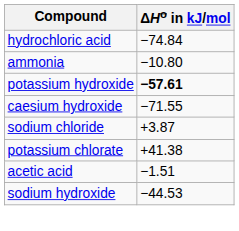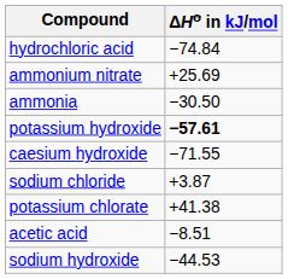 <table class="wikitable">
 <tr>
 <th>Compound</th>
 <th>Δ<em>H</em><sup><s>o</s></sup> in <a href='#'>kJ</a>/<a href='#'>mol</a></th>
 </tr>
 <tr>
 <td><a href='#'>hydrochloric acid</a></td>
 <td>−74.84</td>
 </tr>
 <tr>
+<td><a href='#'>ammonium nitrate</a></td>
+<td>+25.69</td>
+</tr>
+<tr>
 <td><a href='#'>ammonia</a></td>
-<td>−10.80</td>
+<td>−30.50</td>
 </tr>
 <tr>
 <td><a href='#'>potassium hydroxide</a></td>
 <td><strong>−57.61</strong></td>
 </tr>
 <tr>
 <td><a href='#'>caesium hydroxide</a></td>
 <td>−71.55</td>
 </tr>
 <tr>
 <td><a href='#'>sodium chloride</a></td>
 <td>+3.87</td>
 </tr>
 <tr>
 <td><a href='#'>potassium chlorate</a></td>
 <td>+41.38</td>
 </tr>
 <tr>
 <td><a href='#'>acetic acid</a></td>
-<td>−1.51</td>
+<td>−8.51</td>
 </tr>
 <tr>
 <td><a href='#'>sodium hydroxide</a></td>
 <td>−44.53</td>
 </tr>
 </table>
